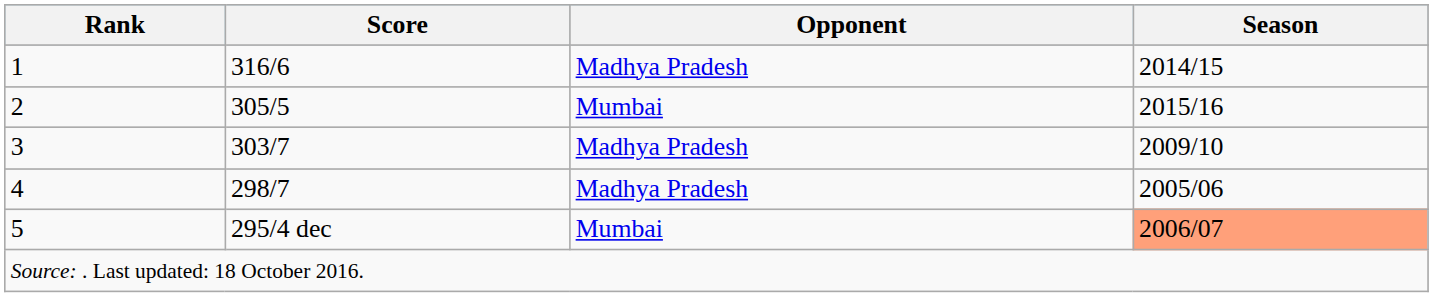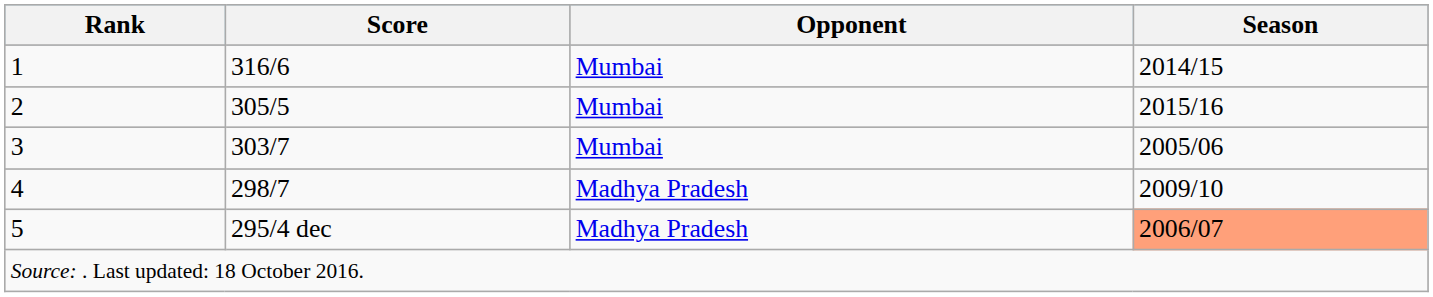 <table class="wikitable" width=70%>
 <tr bgcolor=#87cef>
 <th>Rank</th>
 <th>Score</th>
 <th>Opponent</th>
 <th>Season</th>
 </tr>
 <tr>
 <td>1</td>
 <td>316/6</td>
-<td><a href='#'>Madhya Pradesh</a></td>
+<td><a href='#'>Mumbai</a></td>
 <td>2014/15</td>
 </tr>
 <tr>
 <td>2</td>
 <td>305/5</td>
 <td><a href='#'>Mumbai</a></td>
 <td>2015/16</td>
 </tr>
 <tr>
 <td>3</td>
 <td>303/7</td>
-<td><a href='#'>Madhya Pradesh</a></td>
-<td>2009/10</td>
+<td><a href='#'>Mumbai</a></td>
+<td>2005/06</td>
 </tr>
 <tr>
 <td>4</td>
 <td>298/7</td>
 <td><a href='#'>Madhya Pradesh</a></td>
-<td>2005/06</td>
+<td>2009/10</td>
 </tr>
 <tr>
 <td>5</td>
 <td>295/4 dec</td>
-<td><a href='#'>Mumbai</a></td>
+<td><a href='#'>Madhya Pradesh</a></td>
 <td style="background: lightsalmon;">2006/07</td>
 </tr>
 <tr>
 <td colspan=4><small><em>Source: </em>. Last updated: 18 October 2016.</small></td>
 </tr>
 </table>
